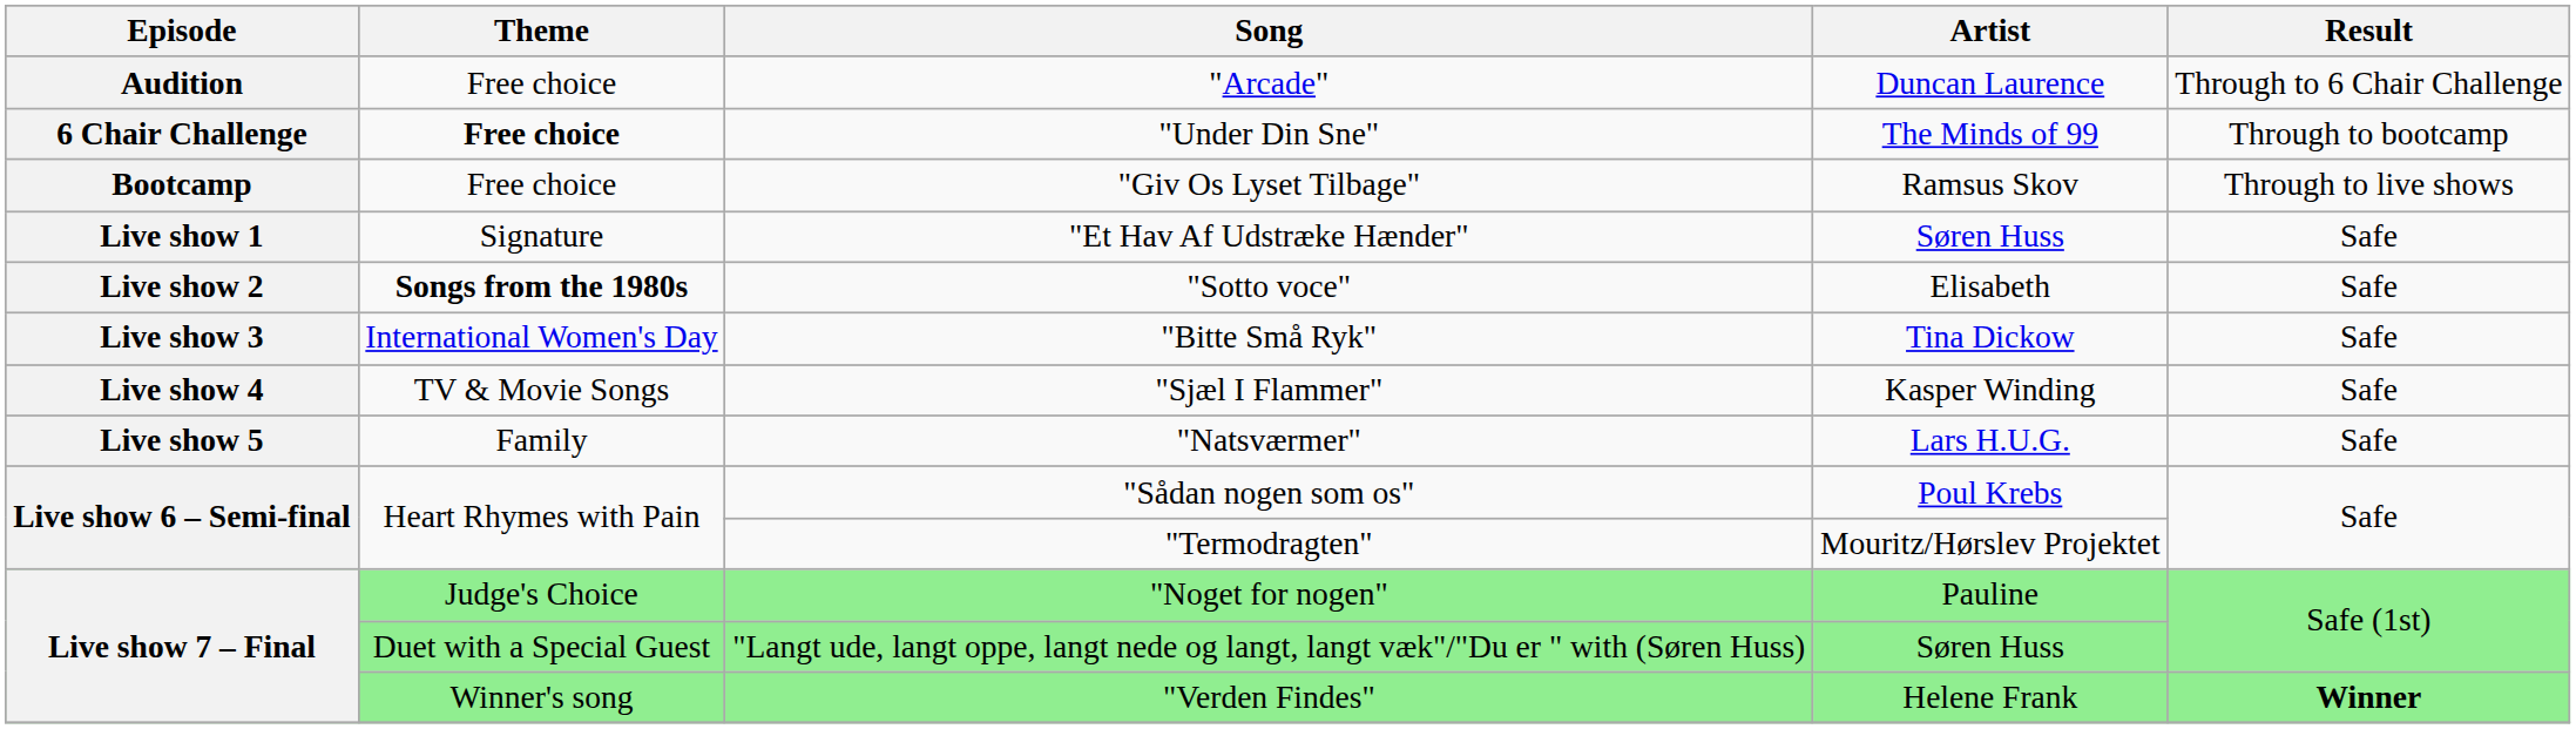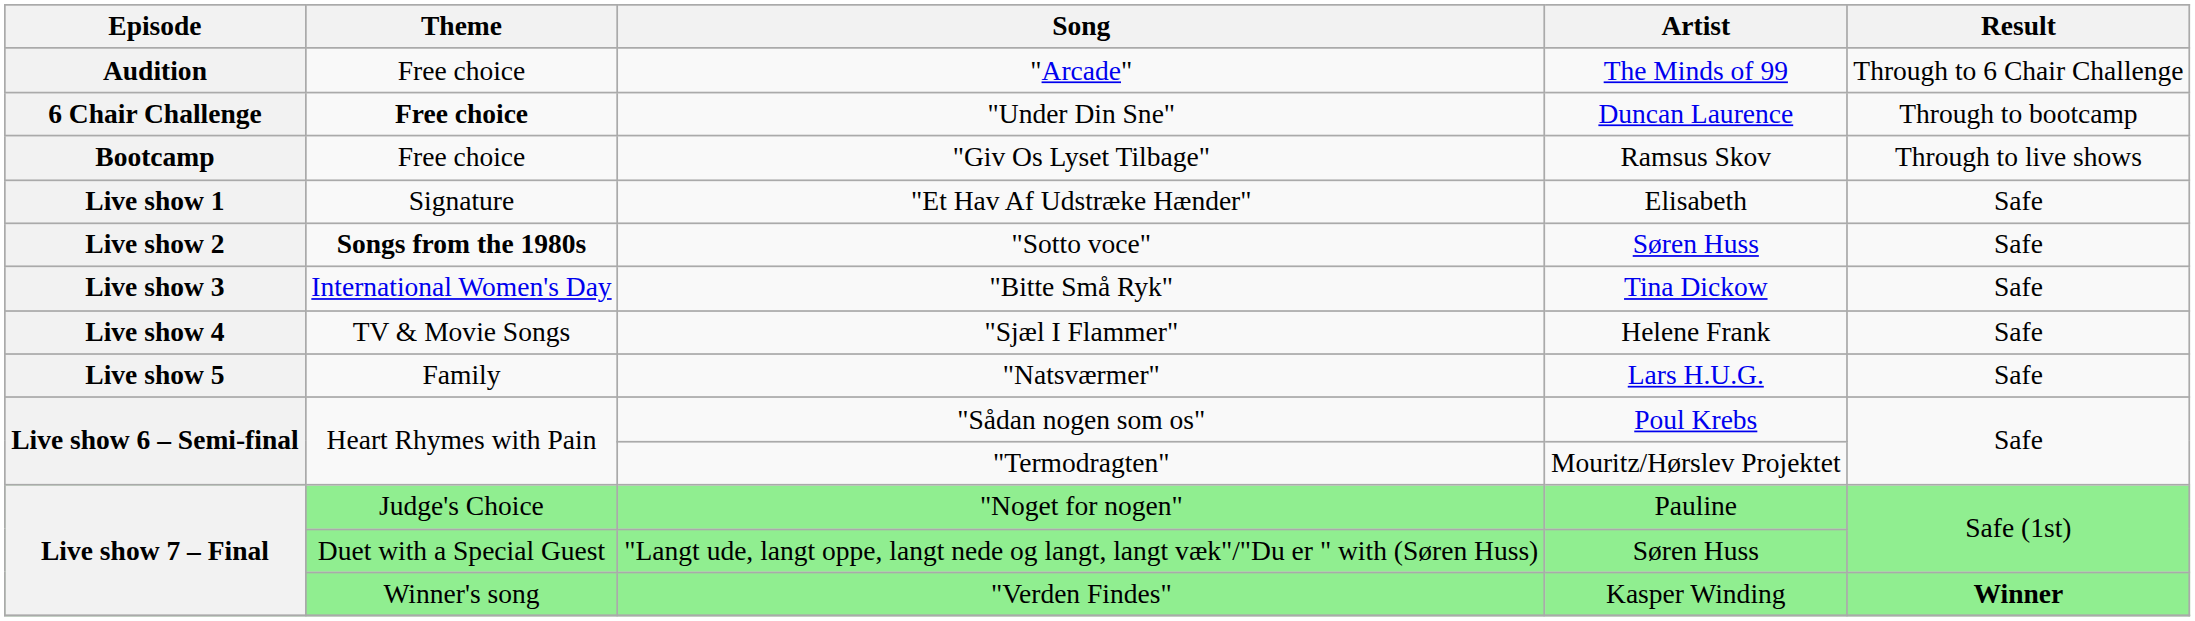 <table class="wikitable" style="text-align:center;">
 <tr>
 <th scope="col">Episode</th>
 <th scope="col">Theme</th>
 <th scope="col">Song</th>
 <th scope="col">Artist</th>
 <th scope="col">Result</th>
 </tr>
 <tr>
 <th scope="row">Audition</th>
 <td>Free choice</td>
 <td>"<a href='#'>Arcade</a>"</td>
-<td><a href='#'>Duncan Laurence</a></td>
+<td><a href='#'>The Minds of 99</a></td>
 <td>Through to 6 Chair Challenge</td>
 </tr>
 <tr>
 <th scope="row">6 Chair Challenge</th>
 <td><strong>Free choice</strong></td>
 <td>"Under Din Sne"</td>
-<td><a href='#'>The Minds of 99</a></td>
+<td><a href='#'>Duncan Laurence</a></td>
 <td>Through to bootcamp</td>
 </tr>
 <tr>
 <th scope="row">Bootcamp</th>
 <td>Free choice</td>
 <td>"Giv Os Lyset Tilbage"</td>
 <td>Ramsus Skov</td>
 <td>Through to live shows</td>
 </tr>
 <tr>
 <th scope="row">Live show 1</th>
 <td>Signature</td>
 <td>"Et Hav Af Udstræke Hænder"</td>
-<td><a href='#'>Søren Huss</a></td>
+<td>Elisabeth</td>
 <td>Safe</td>
 </tr>
 <tr>
 <th scope="row">Live show 2</th>
 <td><strong>Songs from the 1980s</strong></td>
 <td>"Sotto voce"</td>
-<td>Elisabeth</td>
+<td><a href='#'>Søren Huss</a></td>
 <td>Safe</td>
 </tr>
 <tr>
 <th scope="row">Live show 3</th>
 <td><a href='#'>International Women's Day</a></td>
 <td>"Bitte Små Ryk"</td>
 <td><a href='#'>Tina Dickow</a></td>
 <td>Safe</td>
 </tr>
 <tr>
 <th scope="row">Live show 4</th>
 <td>TV & Movie Songs</td>
 <td>"Sjæl I Flammer"</td>
-<td>Kasper Winding</td>
+<td>Helene Frank</td>
 <td>Safe</td>
 </tr>
 <tr>
 <th scope="row">Live show 5</th>
 <td>Family</td>
 <td>"Natsværmer"</td>
 <td><a href='#'>Lars H.U.G.</a></td>
 <td>Safe</td>
 </tr>
 <tr>
 <th scope="row" rowspan="2">Live show 6 – Semi-final</th>
 <td rowspan="2">Heart Rhymes with Pain</td>
 <td>"Sådan nogen som os"</td>
 <td><a href='#'>Poul Krebs</a></td>
 <td rowspan="2">Safe</td>
 </tr>
 <tr>
 <td>"Termodragten"</td>
 <td>Mouritz/Hørslev Projektet</td>
 </tr>
 <tr bgcolor=lightgreen>
 <th scope="row" rowspan="3">Live show 7 – Final</th>
 <td>Judge's Choice</td>
 <td>"Noget for nogen"</td>
 <td>Pauline</td>
 <td rowspan="2">Safe (1st)</td>
 </tr>
 <tr bgcolor=lightgreen>
 <td>Duet with a Special Guest</td>
 <td>"Langt ude, langt oppe, langt nede og langt, langt væk"/"Du er " with (Søren Huss)</td>
 <td>Søren Huss</td>
 </tr>
 <tr bgcolor=lightgreen>
 <td>Winner's song</td>
 <td>"Verden Findes"</td>
-<td>Helene Frank</td>
+<td>Kasper Winding</td>
 <td><strong>Winner</strong></td>
 </tr>
 <tr>
 </tr>
 </table>
